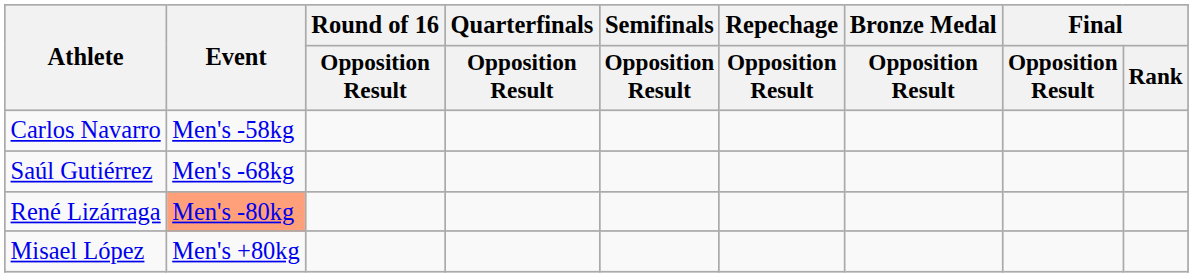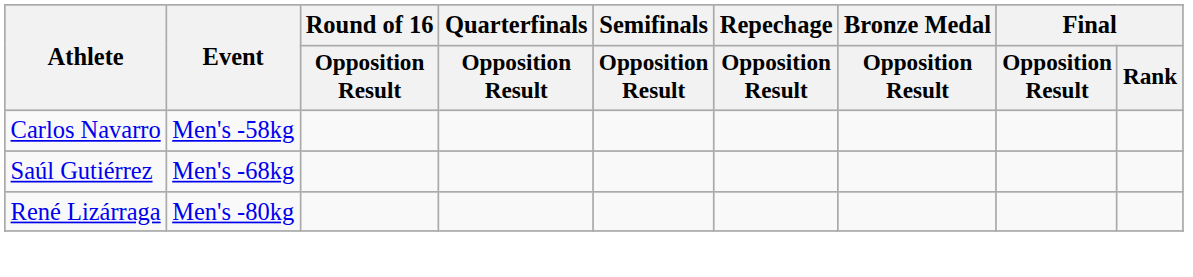 <table class="wikitable" style="font-size:90%">
 <tr>
 <th rowspan=2>Athlete</th>
 <th rowspan=2>Event</th>
 <th>Round of 16</th>
 <th>Quarterfinals</th>
 <th>Semifinals</th>
 <th>Repechage</th>
 <th>Bronze Medal</th>
 <th colspan=2>Final</th>
 </tr>
 <tr style="font-size:95%">
 <th>Opposition<br>Result</th>
 <th>Opposition<br>Result</th>
 <th>Opposition<br>Result</th>
 <th>Opposition<br>Result</th>
 <th>Opposition<br>Result</th>
 <th>Opposition<br>Result</th>
 <th>Rank</th>
 </tr>
 <tr align=center>
 <td align=left><a href='#'>Carlos Navarro</a></td>
 <td align=left><a href='#'>Men's -58kg</a></td>
 <td></td>
 <td></td>
 <td></td>
 <td></td>
 <td></td>
 <td></td>
 <td></td>
 </tr>
 <tr align=center>
 <td align=left><a href='#'>Saúl Gutiérrez</a></td>
 <td align=left><a href='#'>Men's -68kg</a></td>
 <td></td>
 <td></td>
 <td></td>
 <td></td>
 <td></td>
 <td></td>
 <td></td>
 </tr>
 <tr align=center>
 <td align=left><a href='#'>René Lizárraga</a></td>
-<td align=left style="background: lightsalmon;"><a href='#'>Men's -80kg</a></td>
-<td></td>
-<td></td>
-<td></td>
-<td></td>
-<td></td>
-<td></td>
-<td></td>
-</tr>
-<tr align=center>
-<td align=left><a href='#'>Misael López</a></td>
-<td align=left><a href='#'>Men's +80kg</a></td>
+<td align=left><a href='#'>Men's -80kg</a></td>
 <td></td>
 <td></td>
 <td></td>
 <td></td>
 <td></td>
 <td></td>
 <td></td>
 </tr>
 </table>
